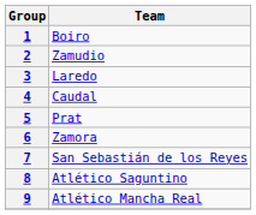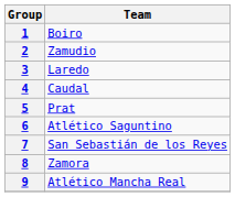 <table class="wikitable">
 <tr>
 <th>Group</th>
 <th>Team</th>
 </tr>
 <tr>
 <th><a href='#'>1</a></th>
 <td><a href='#'>Boiro</a></td>
 </tr>
 <tr>
 <th><a href='#'>2</a></th>
 <td><a href='#'>Zamudio</a></td>
 </tr>
 <tr>
 <th><a href='#'>3</a></th>
 <td><a href='#'>Laredo</a></td>
 </tr>
 <tr>
 <th><a href='#'>4</a></th>
 <td><a href='#'>Caudal</a></td>
 </tr>
 <tr>
 <th><a href='#'>5</a></th>
 <td><a href='#'>Prat</a></td>
 </tr>
 <tr>
 <th><a href='#'>6</a></th>
-<td><a href='#'>Zamora</a></td>
+<td><a href='#'>Atlético Saguntino</a></td>
 </tr>
 <tr>
 <th><a href='#'>7</a></th>
 <td><a href='#'>San Sebastián de los Reyes</a></td>
 </tr>
 <tr>
 <th><a href='#'>8</a></th>
-<td><a href='#'>Atlético Saguntino</a></td>
+<td><a href='#'>Zamora</a></td>
 </tr>
 <tr>
 <th><a href='#'>9</a></th>
 <td><a href='#'>Atlético Mancha Real</a></td>
 </tr>
 <tr>
 </tr>
 </table>
